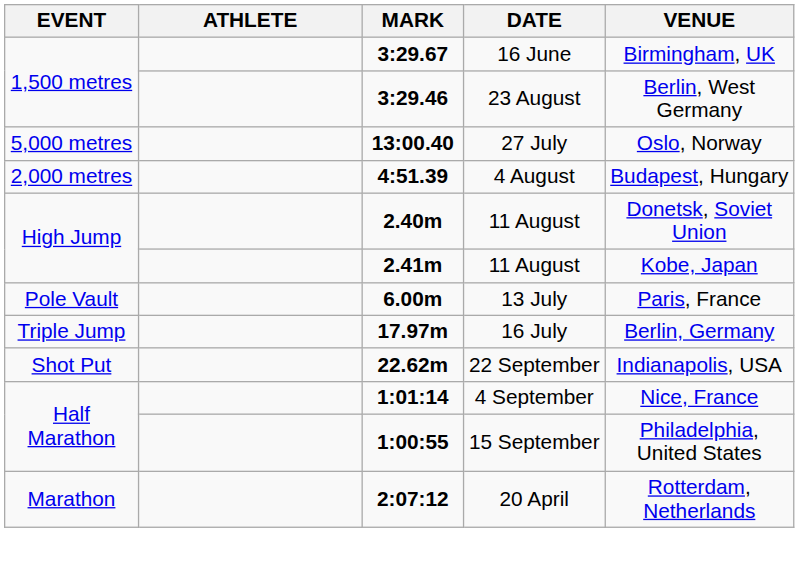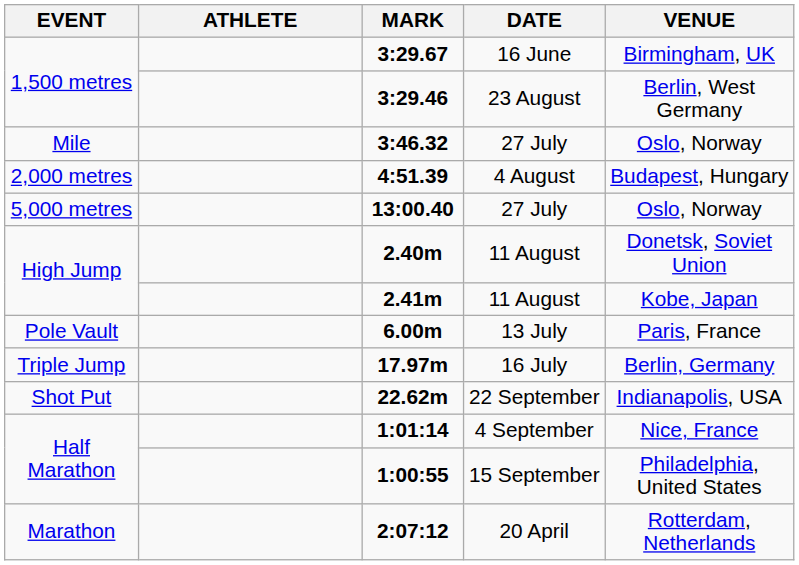 <table class="wikitable sortable">
 <tr>
 <th align="center" style="width: 8em">EVENT</th>
 <th align="center" style="width: 17em">ATHLETE</th>
 <th align="center" style="width: 5em">MARK</th>
 <th align="center" style="width: 8em">DATE</th>
 <th align="center" style="width: 12em">VENUE</th>
 </tr>
 <tr>
 <td rowspan="2" align="center"><a href='#'>1,500 metres</a></td>
 <td></td>
 <td align="center"><strong>3:29.67</strong></td>
 <td align="center">16 June</td>
 <td align="center"><a href='#'>Birmingham</a>, <a href='#'>UK</a></td>
 </tr>
 <tr>
 <td></td>
 <td align="center"><strong>3:29.46</strong></td>
 <td align="center">23 August</td>
 <td align="center"><a href='#'>Berlin</a>, West Germany</td>
 </tr>
 <tr>
-<td align="center"><a href='#'>5,000 metres</a></td>
+<td align="center"><a href='#'>Mile</a></td>
 <td></td>
-<td align="center"><strong>13:00.40</strong></td>
+<td align="center"><strong>3:46.32</strong></td>
 <td align="center">27 July</td>
 <td align="center"><a href='#'>Oslo</a>, Norway</td>
 </tr>
 <tr>
 <td align="center"><a href='#'>2,000 metres</a></td>
 <td></td>
 <td align="center"><strong>4:51.39</strong></td>
 <td align="center">4 August</td>
 <td align="center"><a href='#'>Budapest</a>, Hungary</td>
+</tr>
+<tr>
+<td align="center"><a href='#'>5,000 metres</a></td>
+<td></td>
+<td align="center"><strong>13:00.40</strong></td>
+<td align="center">27 July</td>
+<td align="center"><a href='#'>Oslo</a>, Norway</td>
 </tr>
 <tr>
 <td rowspan=2 align="center"><a href='#'>High Jump</a></td>
 <td></td>
 <td align="center"><strong>2.40m</strong></td>
 <td align="center">11 August</td>
 <td align="center"><a href='#'>Donetsk</a>, <a href='#'>Soviet Union</a></td>
 </tr>
 <tr>
 <td></td>
 <td align="center"><strong>2.41m</strong></td>
 <td align="center">11 August</td>
 <td align="center"><a href='#'>Kobe, Japan</a></td>
 </tr>
 <tr>
 <td align="center"><a href='#'>Pole Vault</a></td>
 <td></td>
 <td align="center"><strong>6.00m</strong></td>
 <td align="center">13 July</td>
 <td align="center"><a href='#'>Paris</a>, France</td>
 </tr>
 <tr>
 <td align="center"><a href='#'>Triple Jump</a></td>
 <td></td>
 <td align="center"><strong>17.97m</strong></td>
 <td align="center">16 July</td>
 <td align="center"><a href='#'>Berlin, Germany</a></td>
 </tr>
 <tr>
 <td align="center"><a href='#'>Shot Put</a></td>
 <td></td>
 <td align="center"><strong>22.62m</strong></td>
 <td align="center">22 September</td>
 <td align="center"><a href='#'>Indianapolis</a>, USA</td>
 </tr>
 <tr>
 <td rowspan=2 align="center"><a href='#'>Half Marathon</a></td>
 <td></td>
 <td align="center"><strong>1:01:14</strong></td>
 <td align="center">4 September</td>
 <td align="center"><a href='#'>Nice, France</a></td>
 </tr>
 <tr>
 <td></td>
 <td align="center"><strong>1:00:55</strong></td>
 <td align="center">15 September</td>
 <td align="center"><a href='#'>Philadelphia</a>, United States</td>
 </tr>
 <tr>
 <td align="center"><a href='#'>Marathon</a></td>
 <td></td>
 <td align="center"><strong>2:07:12</strong></td>
 <td align="center">20 April</td>
 <td align="center"><a href='#'>Rotterdam</a>, <a href='#'>Netherlands</a></td>
 </tr>
 </table>
